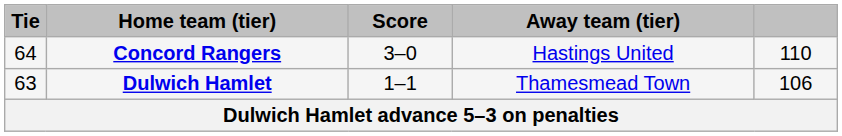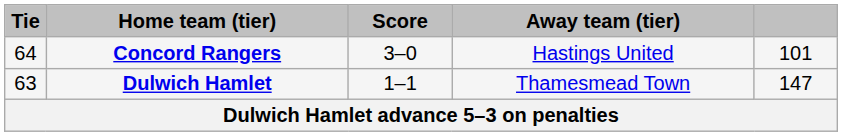 <table class="wikitable" style="width: 600px; background:WhiteSmoke; text-align:center; font-size:90%">
 <tr>
 <td scope="col" style="width:  5.00%; background:silver;"><strong>Tie</strong></td>
 <td scope="col" style="width: 36.25%; background:silver;"><strong>Home team (tier)</strong></td>
 <td scope="col" style="width: 12.50%; background:silver;"><strong>Score</strong></td>
 <td scope="col" style="width: 36.25%; background:silver;"><strong>Away team (tier)</strong></td>
 <td scope="col" style="width: 10.00%; background:silver;"><strong></strong></td>
 </tr>
 <tr>
 <td>64</td>
 <td><strong><a href='#'>Concord Rangers</a></strong></td>
 <td>3–0</td>
 <td><a href='#'>Hastings United</a></td>
-<td>110</td>
+<td>101</td>
 </tr>
 <tr>
 <td>63</td>
 <td><strong><a href='#'>Dulwich Hamlet</a></strong></td>
 <td>1–1</td>
 <td><a href='#'>Thamesmead Town</a></td>
-<td>106</td>
+<td>147</td>
 </tr>
 <tr>
 <th colspan="5">Dulwich Hamlet advance 5–3 on penalties</th>
 </tr>
 </table>
